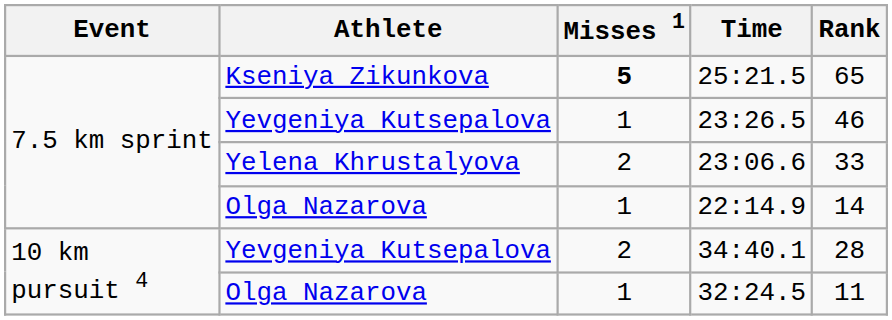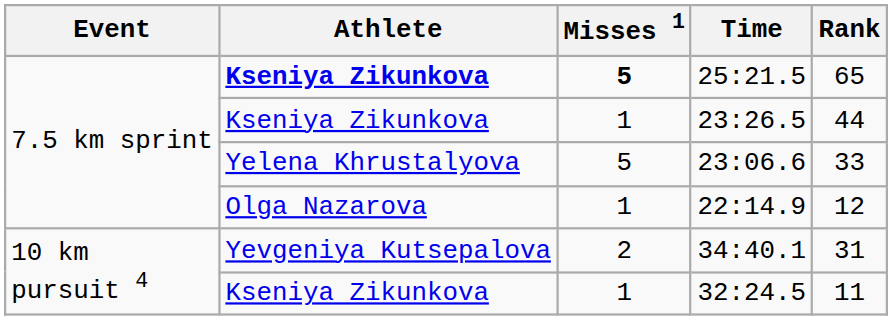 <table class="wikitable" style="font-size:90%">
 <tr>
 <th>Event</th>
 <th>Athlete</th>
 <th>Misses <sup>1</sup></th>
 <th>Time</th>
 <th>Rank</th>
 </tr>
 <tr>
 <td rowspan="4">7.5 km sprint</td>
-<td><a href='#'>Kseniya Zikunkova</a></td>
+<td><strong><a href='#'>Kseniya Zikunkova</a></strong></td>
 <td align="center"><strong>5</strong></td>
 <td align="center">25:21.5</td>
 <td align="center">65</td>
 </tr>
 <tr>
-<td><a href='#'>Yevgeniya Kutsepalova</a></td>
+<td><a href='#'>Kseniya Zikunkova</a></td>
 <td align="center">1</td>
 <td align="center">23:26.5</td>
-<td align="center">46</td>
+<td align="center">44</td>
 </tr>
 <tr>
 <td><a href='#'>Yelena Khrustalyova</a></td>
-<td align="center">2</td>
+<td align="center">5</td>
 <td align="center">23:06.6</td>
 <td align="center">33</td>
 </tr>
 <tr>
 <td><a href='#'>Olga Nazarova</a></td>
 <td align="center">1</td>
 <td align="center">22:14.9</td>
-<td align="center">14</td>
+<td align="center">12</td>
 </tr>
 <tr>
 <td rowspan="2">10 km <br> pursuit <sup>4</sup></td>
 <td><a href='#'>Yevgeniya Kutsepalova</a></td>
 <td align="center">2</td>
 <td align="center">34:40.1</td>
-<td align="center">28</td>
+<td align="center">31</td>
 </tr>
 <tr>
-<td><a href='#'>Olga Nazarova</a></td>
+<td><a href='#'>Kseniya Zikunkova</a></td>
 <td align="center">1</td>
 <td align="center">32:24.5</td>
 <td align="center">11</td>
 </tr>
 </table>
